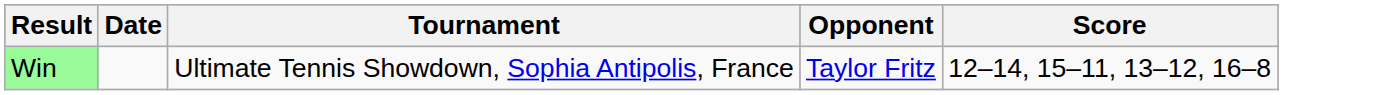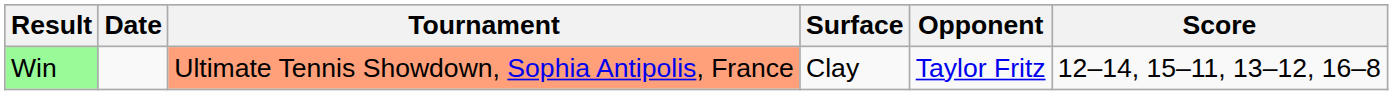 <table class="sortable wikitable">
 <tr>
 <th>Result</th>
 <th>Date</th>
 <th>Tournament</th>
+<th>Surface</th>
 <th>Opponent</th>
 <th class="unsortable">Score</th>
 </tr>
 <tr>
 <td bgcolor=98FB98>Win</td>
 <td><a href='#'></a></td>
-<td>Ultimate Tennis Showdown, <a href='#'>Sophia Antipolis</a>, France</td>
+<td style="background: lightsalmon;">Ultimate Tennis Showdown, <a href='#'>Sophia Antipolis</a>, France</td>
+<td>Clay</td>
 <td> <a href='#'>Taylor Fritz</a></td>
 <td>12–14, 15–11, 13–12, 16–8</td>
 </tr>
 </table>
